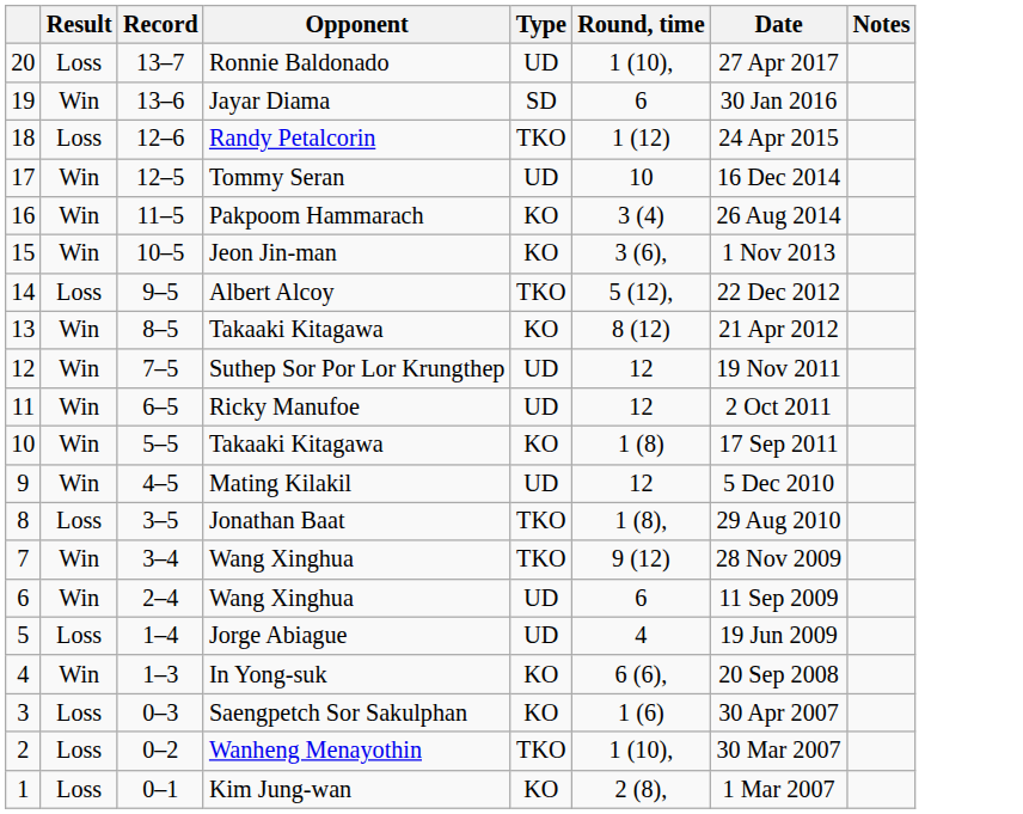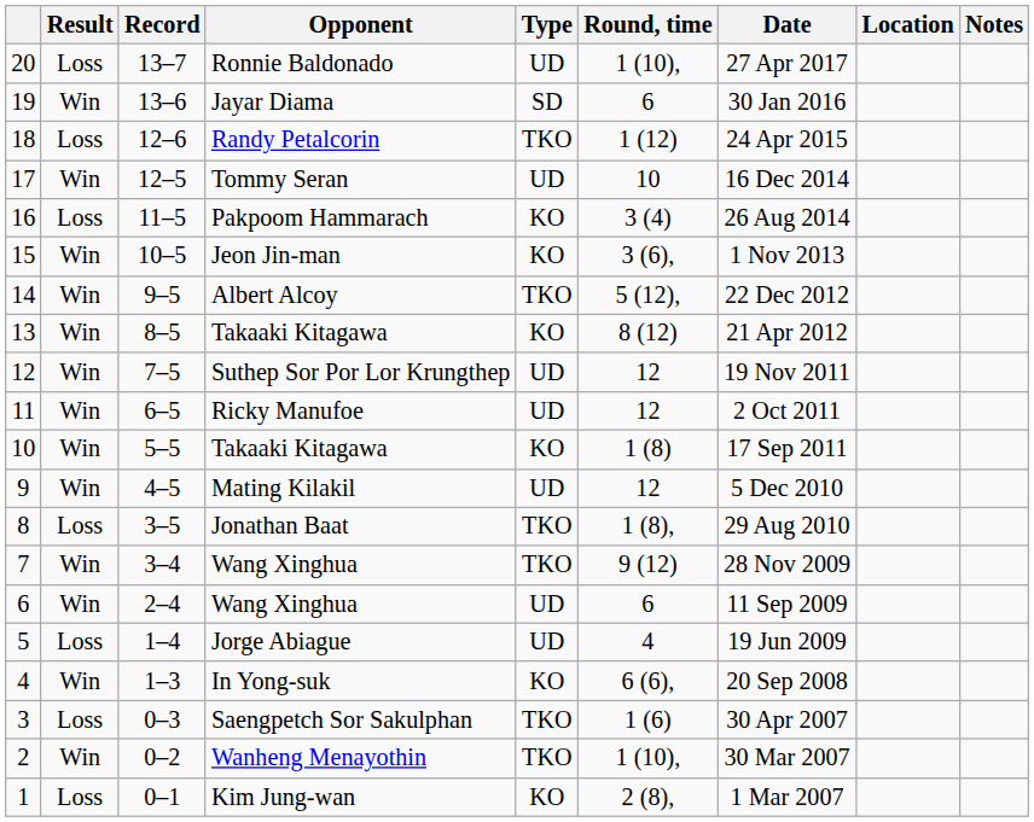 <table class="wikitable" style="text-align:center">
 <tr>
 <th></th>
 <th>Result</th>
 <th>Record</th>
 <th>Opponent</th>
 <th>Type</th>
 <th>Round, time</th>
 <th>Date</th>
+<th>Location</th>
 <th>Notes</th>
 </tr>
 <tr>
 <td>20</td>
 <td>Loss</td>
 <td>13–7</td>
 <td style="text-align:left;">Ronnie Baldonado</td>
 <td>UD</td>
 <td>1 (10), </td>
 <td>27 Apr 2017</td>
+<td style="text-align:left;"></td>
 <td></td>
 </tr>
 <tr>
 <td>19</td>
 <td>Win</td>
 <td>13–6</td>
 <td style="text-align:left;">Jayar Diama</td>
 <td>SD</td>
 <td>6</td>
 <td>30 Jan 2016</td>
+<td style="text-align:left;"></td>
 <td></td>
 </tr>
 <tr>
 <td>18</td>
 <td>Loss</td>
 <td>12–6</td>
 <td style="text-align:left;"><a href='#'>Randy Petalcorin</a></td>
 <td>TKO</td>
 <td>1 (12)</td>
 <td>24 Apr 2015</td>
 <td style="text-align:left;"></td>
+<td style="text-align:left;"></td>
 </tr>
 <tr>
 <td>17</td>
 <td>Win</td>
 <td>12–5</td>
 <td style="text-align:left;">Tommy Seran</td>
 <td>UD</td>
 <td>10</td>
 <td>16 Dec 2014</td>
 <td style="text-align:left;"></td>
+<td style="text-align:left;"></td>
 </tr>
 <tr>
 <td>16</td>
-<td>Win</td>
+<td>Loss</td>
 <td>11–5</td>
 <td style="text-align:left;">Pakpoom Hammarach</td>
 <td>KO</td>
 <td>3 (4)</td>
 <td>26 Aug 2014</td>
+<td style="text-align:left;"></td>
 <td></td>
 </tr>
 <tr>
 <td>15</td>
 <td>Win</td>
 <td>10–5</td>
 <td style="text-align:left;">Jeon Jin-man</td>
 <td>KO</td>
 <td>3 (6), </td>
 <td>1 Nov 2013</td>
+<td style="text-align:left;"></td>
 <td></td>
 </tr>
 <tr>
 <td>14</td>
-<td>Loss</td>
+<td>Win</td>
 <td>9–5</td>
 <td style="text-align:left;">Albert Alcoy</td>
 <td>TKO</td>
 <td>5 (12), </td>
 <td>22 Dec 2012</td>
+<td style="text-align:left;"></td>
 <td style="text-align:left;"></td>
 </tr>
 <tr>
 <td>13</td>
 <td>Win</td>
 <td>8–5</td>
 <td style="text-align:left;">Takaaki Kitagawa</td>
 <td>KO</td>
 <td>8 (12)</td>
 <td>21 Apr 2012</td>
 <td style="text-align:left;"></td>
+<td style="text-align:left;"></td>
 </tr>
 <tr>
 <td>12</td>
 <td>Win</td>
 <td>7–5</td>
 <td style="text-align:left;">Suthep Sor Por Lor Krungthep</td>
 <td>UD</td>
 <td>12</td>
 <td>19 Nov 2011</td>
+<td style="text-align:left;"></td>
 <td style="text-align:left;"></td>
 </tr>
 <tr>
 <td>11</td>
 <td>Win</td>
 <td>6–5</td>
 <td style="text-align:left;">Ricky Manufoe</td>
 <td>UD</td>
 <td>12</td>
 <td>2 Oct 2011</td>
 <td style="text-align:left;"></td>
+<td style="text-align:left;"></td>
 </tr>
 <tr>
 <td>10</td>
 <td>Win</td>
 <td>5–5</td>
 <td style="text-align:left;">Takaaki Kitagawa</td>
 <td>KO</td>
 <td>1 (8)</td>
 <td>17 Sep 2011</td>
+<td style="text-align:left;"></td>
 <td></td>
 </tr>
 <tr>
 <td>9</td>
 <td>Win</td>
 <td>4–5</td>
 <td style="text-align:left;">Mating Kilakil</td>
 <td>UD</td>
 <td>12</td>
 <td>5 Dec 2010</td>
 <td style="text-align:left;"></td>
+<td style="text-align:left;"></td>
 </tr>
 <tr>
 <td>8</td>
 <td>Loss</td>
 <td>3–5</td>
 <td style="text-align:left;">Jonathan Baat</td>
 <td>TKO</td>
 <td>1 (8), </td>
 <td>29 Aug 2010</td>
+<td style="text-align:left;"></td>
 <td></td>
 </tr>
 <tr>
 <td>7</td>
 <td>Win</td>
 <td>3–4</td>
 <td style="text-align:left;">Wang Xinghua</td>
 <td>TKO</td>
 <td>9 (12)</td>
 <td>28 Nov 2009</td>
 <td style="text-align:left;"></td>
+<td style="text-align:left;"></td>
 </tr>
 <tr>
 <td>6</td>
 <td>Win</td>
 <td>2–4</td>
 <td style="text-align:left;">Wang Xinghua</td>
 <td>UD</td>
 <td>6</td>
 <td>11 Sep 2009</td>
+<td style="text-align:left;"></td>
 <td></td>
 </tr>
 <tr>
 <td>5</td>
 <td>Loss</td>
 <td>1–4</td>
 <td style="text-align:left;">Jorge Abiague</td>
 <td>UD</td>
 <td>4</td>
 <td>19 Jun 2009</td>
+<td style="text-align:left;"></td>
 <td></td>
 </tr>
 <tr>
 <td>4</td>
 <td>Win</td>
 <td>1–3</td>
 <td style="text-align:left;">In Yong-suk</td>
 <td>KO</td>
 <td>6 (6), </td>
 <td>20 Sep 2008</td>
+<td style="text-align:left;"></td>
 <td></td>
 </tr>
 <tr>
 <td>3</td>
 <td>Loss</td>
 <td>0–3</td>
 <td style="text-align:left;">Saengpetch Sor Sakulphan</td>
-<td>KO</td>
+<td>TKO</td>
 <td>1 (6)</td>
 <td>30 Apr 2007</td>
+<td style="text-align:left;"></td>
 <td></td>
 </tr>
 <tr>
 <td>2</td>
-<td>Loss</td>
+<td>Win</td>
 <td>0–2</td>
 <td style="text-align:left;"><a href='#'>Wanheng Menayothin</a></td>
 <td>TKO</td>
 <td>1 (10), </td>
 <td>30 Mar 2007</td>
+<td style="text-align:left;"></td>
 <td style="text-align:left;"></td>
 </tr>
 <tr>
 <td>1</td>
 <td>Loss</td>
 <td>0–1</td>
 <td style="text-align:left;">Kim Jung-wan</td>
 <td>KO</td>
 <td>2 (8), </td>
 <td>1 Mar 2007</td>
+<td style="text-align:left;"></td>
 <td></td>
 </tr>
 </table>
